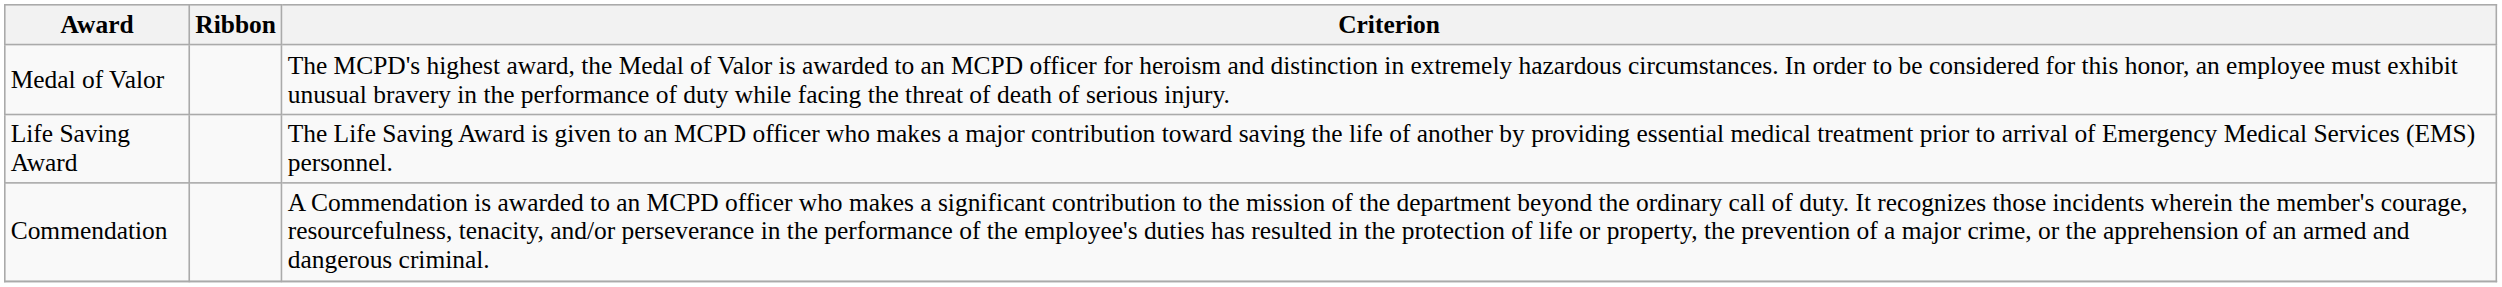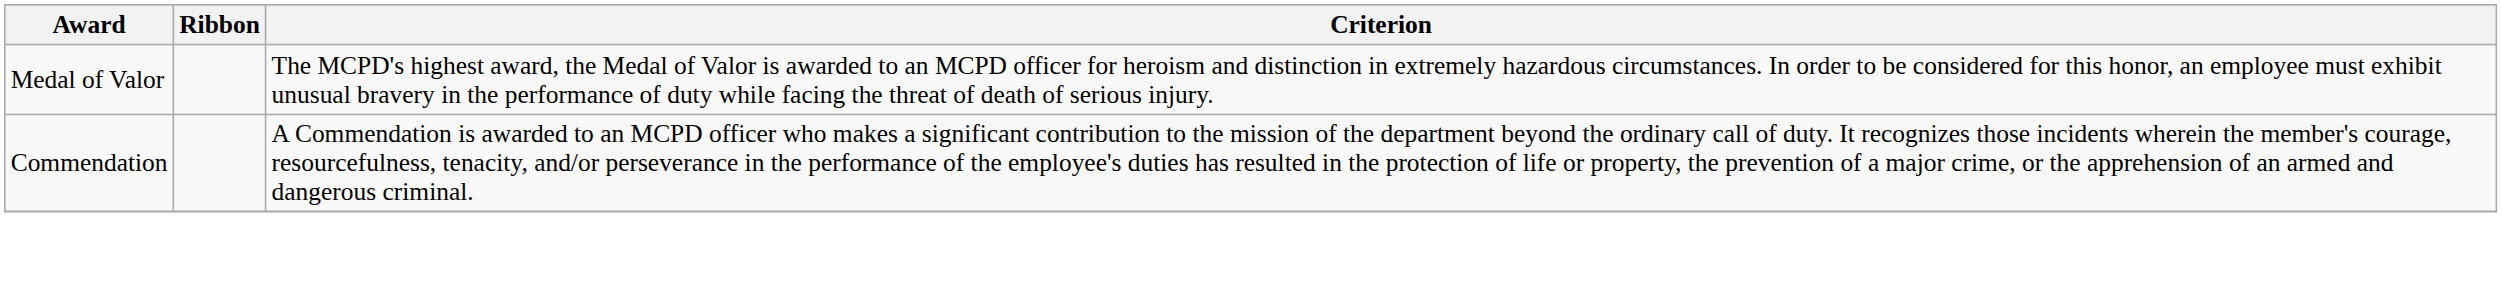 <table border="1" cellspacing="2" cellpadding="5" style="border-collapse:collapse;" class="wikitable">
 <tr>
 <th>Award</th>
 <th>Ribbon</th>
 <th>Criterion</th>
 </tr>
 <tr>
 <td>Medal of Valor</td>
 <td></td>
 <td>The MCPD's highest award, the Medal of Valor is awarded to an MCPD officer for heroism and distinction in extremely hazardous circumstances. In order to be considered for this honor, an employee must exhibit unusual bravery in the performance of duty while facing the threat of death of serious injury.</td>
 </tr>
 <tr>
-<td>Life Saving Award</td>
-<td></td>
-<td>The Life Saving Award is given to an MCPD officer who makes a major contribution toward saving the life of another by providing essential medical treatment prior to arrival of Emergency Medical Services (EMS) personnel.</td>
-</tr>
-<tr>
 <td>Commendation</td>
 <td></td>
 <td>A Commendation is awarded to an MCPD officer who makes a significant contribution to the mission of the department beyond the ordinary call of duty. It recognizes those incidents wherein the member's courage, resourcefulness, tenacity, and/or perseverance in the performance of the employee's duties has resulted in the protection of life or property, the prevention of a major crime, or the apprehension of an armed and dangerous criminal.</td>
 </tr>
 <tr>
 </tr>
 </table>
